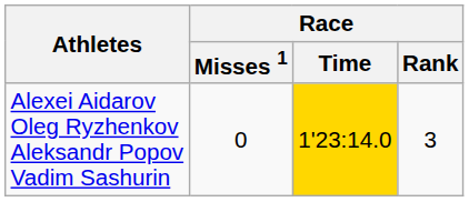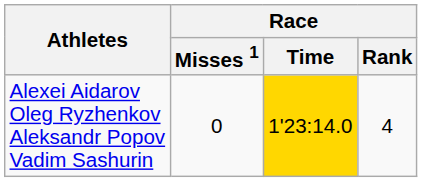 <table class="wikitable" border="1" style="font-size:90%">
 <tr>
 <th rowspan=2>Athletes</th>
 <th colspan=3>Race</th>
 </tr>
 <tr>
 <th>Misses <sup>1</sup></th>
 <th>Time</th>
 <th>Rank</th>
 </tr>
 <tr>
 <td><a href='#'>Alexei Aidarov</a><br><a href='#'>Oleg Ryzhenkov</a><br><a href='#'>Aleksandr Popov</a><br><a href='#'>Vadim Sashurin</a></td>
 <td align=center>0</td>
 <td align=center style="background: gold;">1'23:14.0</td>
-<td align=center>3</td>
+<td align=center>4</td>
 </tr>
 </table>
